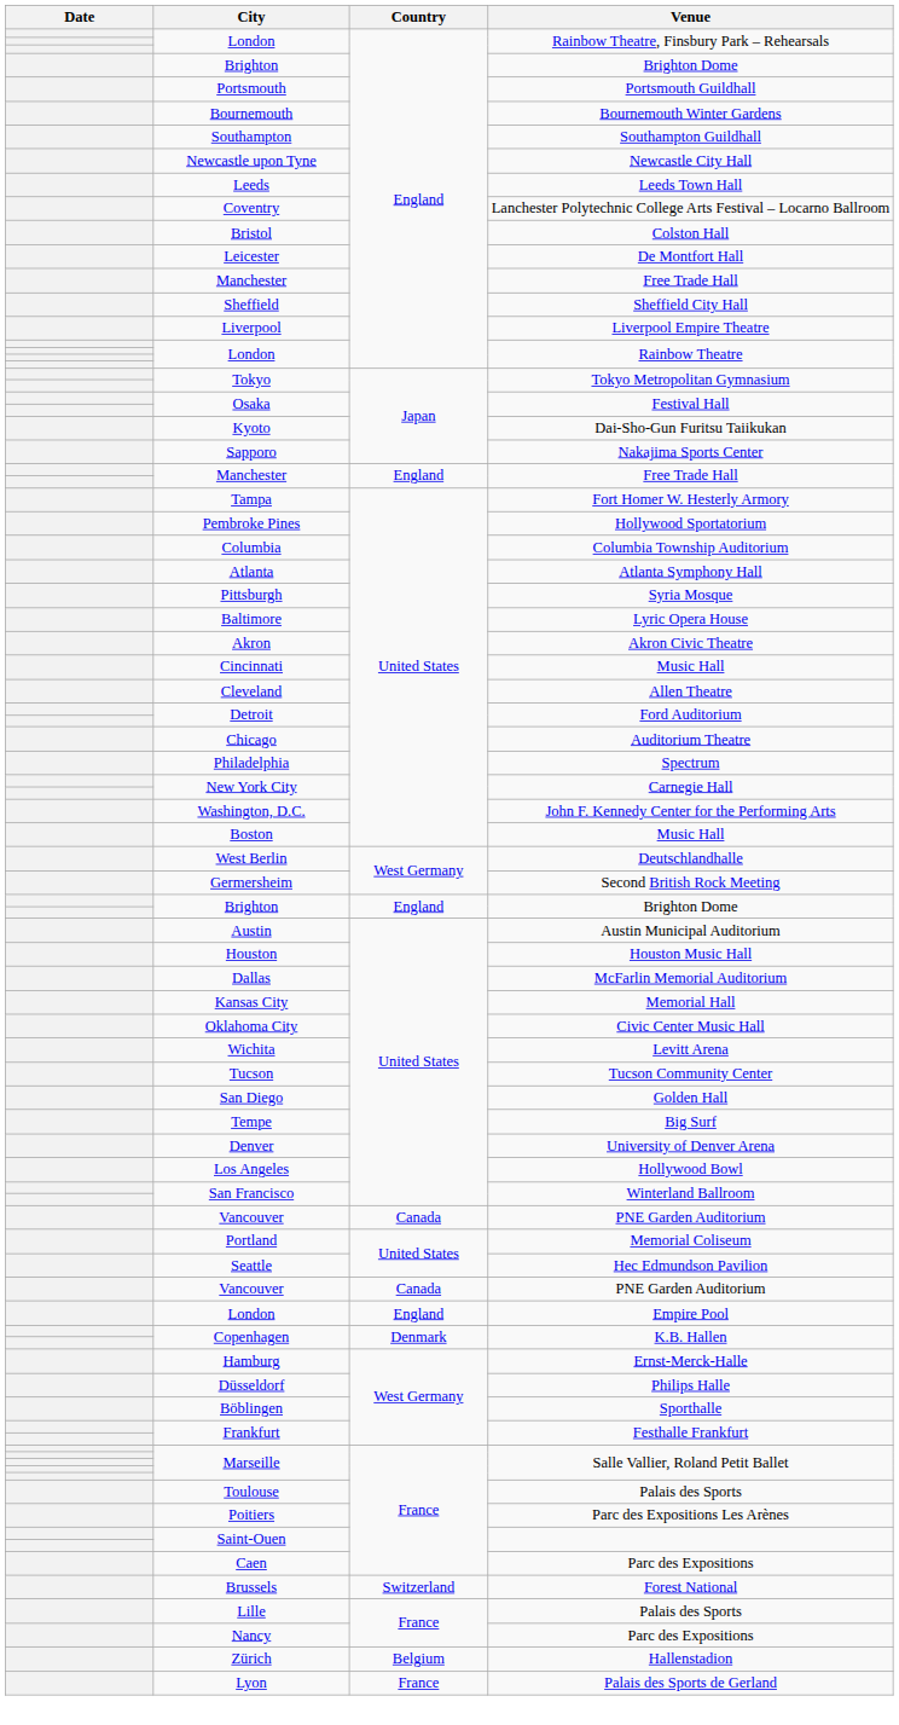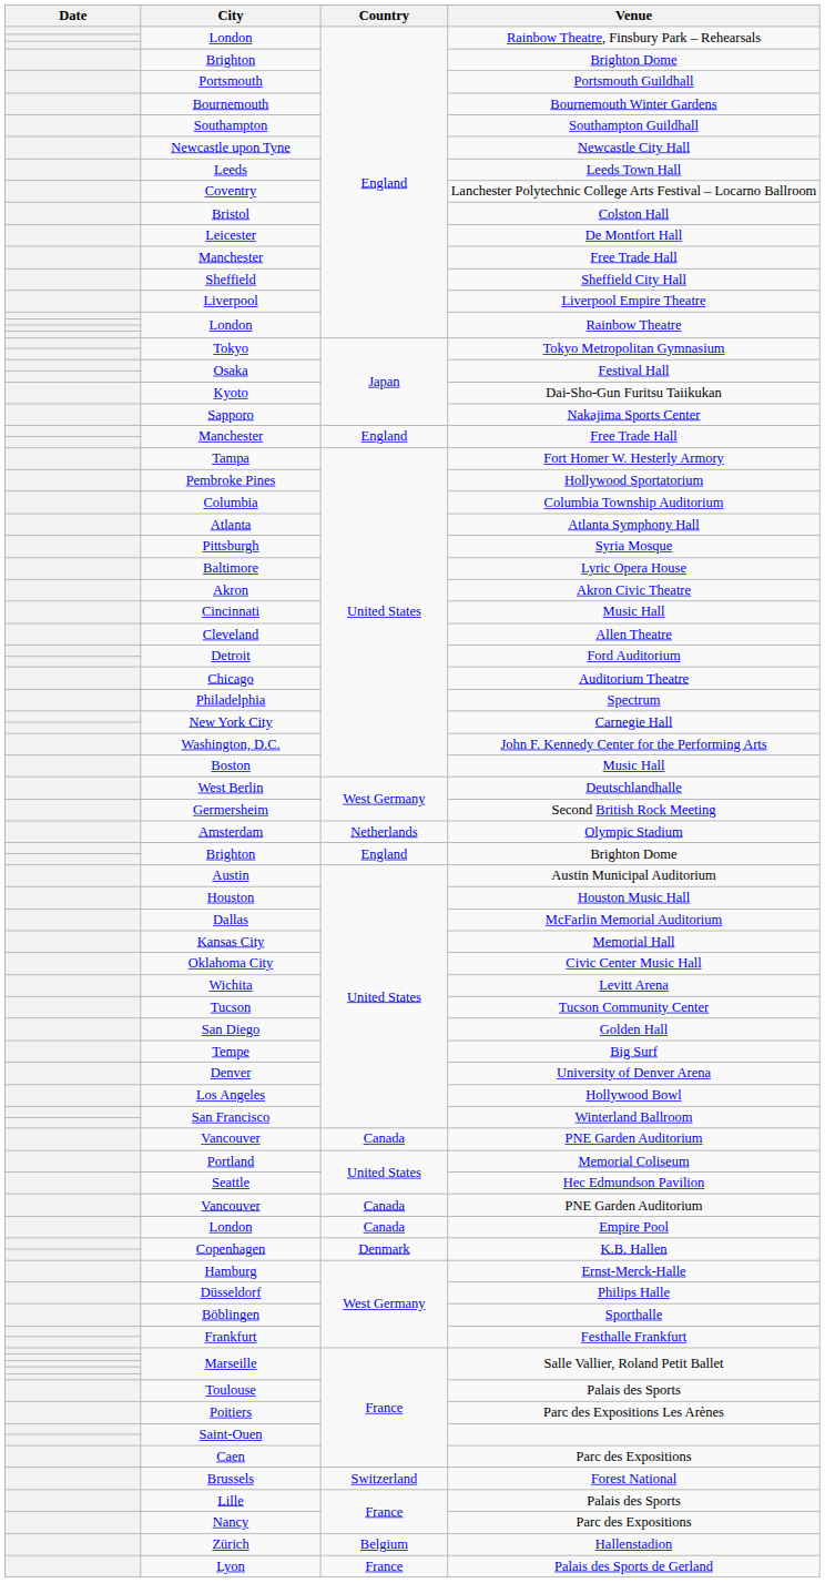 <table class="wikitable plainrowheaders" style="text-align:center;">
 <tr>
 <th scope="col" style="width:150px;">Date</th>
 <th scope="col" style="width:200px;">City</th>
 <th scope="col" style="width:140px;">Country</th>
 <th scope="col">Venue</th>
 </tr>
 <tr>
 <th scope="row"></th>
 <td rowspan="3"><a href='#'>London</a></td>
 <td rowspan="19"><a href='#'>England</a></td>
 <td rowspan="3"><a href='#'>Rainbow Theatre</a>, Finsbury Park – Rehearsals</td>
 </tr>
 <tr>
 <th scope="row"></th>
 </tr>
 <tr>
 <th scope="row"></th>
 </tr>
 <tr>
 <th scope="row"></th>
 <td><a href='#'>Brighton</a></td>
 <td><a href='#'>Brighton Dome</a> </td>
 </tr>
 <tr>
 <th scope="row"></th>
 <td><a href='#'>Portsmouth</a></td>
 <td><a href='#'>Portsmouth Guildhall</a> </td>
 </tr>
 <tr>
 <th scope="row"></th>
 <td><a href='#'>Bournemouth</a></td>
 <td><a href='#'>Bournemouth Winter Gardens</a></td>
 </tr>
 <tr>
 <th scope="row"></th>
 <td><a href='#'>Southampton</a></td>
 <td><a href='#'>Southampton Guildhall</a></td>
 </tr>
 <tr>
 <th scope="row"></th>
 <td><a href='#'>Newcastle upon Tyne</a></td>
 <td><a href='#'>Newcastle City Hall</a></td>
 </tr>
 <tr>
 <th scope="row"></th>
 <td><a href='#'>Leeds</a></td>
 <td><a href='#'>Leeds Town Hall</a></td>
 </tr>
 <tr>
 <th scope="row"></th>
 <td><a href='#'>Coventry</a></td>
 <td>Lanchester Polytechnic College Arts Festival – Locarno Ballroom</td>
 </tr>
 <tr>
 <th scope="row"></th>
 <td><a href='#'>Bristol</a></td>
 <td><a href='#'>Colston Hall</a></td>
 </tr>
 <tr>
 <th scope="row"></th>
 <td><a href='#'>Leicester</a></td>
 <td><a href='#'>De Montfort Hall</a></td>
 </tr>
 <tr>
 <th scope="row"></th>
 <td><a href='#'>Manchester</a></td>
 <td><a href='#'>Free Trade Hall</a> </td>
 </tr>
 <tr>
 <th scope="row"></th>
 <td><a href='#'>Sheffield</a></td>
 <td><a href='#'>Sheffield City Hall</a></td>
 </tr>
 <tr>
 <th scope="row"></th>
 <td><a href='#'>Liverpool</a></td>
 <td><a href='#'>Liverpool Empire Theatre</a></td>
 </tr>
 <tr>
 <th scope="row"></th>
 <td rowspan="4"><a href='#'>London</a></td>
 <td rowspan="4"><a href='#'>Rainbow Theatre</a></td>
 </tr>
 <tr>
 <th scope="row"></th>
 </tr>
 <tr>
 <th scope="row"></th>
 </tr>
 <tr>
 <th scope="row"></th>
 </tr>
 <tr>
 <th scope="row"></th>
 <td rowspan="2"><a href='#'>Tokyo</a></td>
 <td rowspan="6"><a href='#'>Japan</a></td>
 <td rowspan="2"><a href='#'>Tokyo Metropolitan Gymnasium</a></td>
 </tr>
 <tr>
 <th scope="row"></th>
 </tr>
 <tr>
 <th scope="row"></th>
 <td rowspan="2"><a href='#'>Osaka</a></td>
 <td rowspan="2"><a href='#'>Festival Hall</a></td>
 </tr>
 <tr>
 <th scope="row"></th>
 </tr>
 <tr>
 <th scope="row"></th>
 <td><a href='#'>Kyoto</a></td>
 <td>Dai-Sho-Gun Furitsu Taiikukan</td>
 </tr>
 <tr>
 <th scope="row"></th>
 <td><a href='#'>Sapporo</a></td>
 <td><a href='#'>Nakajima Sports Center</a></td>
 </tr>
 <tr>
 <th scope="row"></th>
 <td rowspan="2"><a href='#'>Manchester</a></td>
 <td rowspan="2"><a href='#'>England</a></td>
 <td rowspan="2"><a href='#'>Free Trade Hall</a> </td>
 </tr>
 <tr>
 <th scope="row"></th>
 </tr>
 <tr>
 <th scope="row"></th>
 <td><a href='#'>Tampa</a></td>
 <td rowspan="17"><a href='#'>United States</a></td>
 <td><a href='#'>Fort Homer W. Hesterly Armory</a></td>
 </tr>
 <tr>
 <th scope="row"></th>
 <td><a href='#'>Pembroke Pines</a></td>
 <td><a href='#'>Hollywood Sportatorium</a></td>
 </tr>
 <tr>
 <th scope="row"></th>
 <td><a href='#'>Columbia</a></td>
 <td><a href='#'>Columbia Township Auditorium</a></td>
 </tr>
 <tr>
 <th scope="row"></th>
 <td><a href='#'>Atlanta</a></td>
 <td><a href='#'>Atlanta Symphony Hall</a></td>
 </tr>
 <tr>
 <th scope="row"></th>
 <td><a href='#'>Pittsburgh</a></td>
 <td><a href='#'>Syria Mosque</a></td>
 </tr>
 <tr>
 <th scope="row"></th>
 <td><a href='#'>Baltimore</a></td>
 <td><a href='#'>Lyric Opera House</a></td>
 </tr>
 <tr>
 <th scope="row"></th>
 <td><a href='#'>Akron</a></td>
 <td><a href='#'>Akron Civic Theatre</a></td>
 </tr>
 <tr>
 <th scope="row"></th>
 <td><a href='#'>Cincinnati</a></td>
 <td><a href='#'>Music Hall</a></td>
 </tr>
 <tr>
 <th scope="row"></th>
 <td><a href='#'>Cleveland</a></td>
 <td><a href='#'>Allen Theatre</a></td>
 </tr>
 <tr>
 <th scope="row"></th>
 <td rowspan="2"><a href='#'>Detroit</a></td>
 <td rowspan="2"><a href='#'>Ford Auditorium</a></td>
 </tr>
 <tr>
 <th scope="row"></th>
 </tr>
 <tr>
 <th scope="row"></th>
 <td><a href='#'>Chicago</a></td>
 <td><a href='#'>Auditorium Theatre</a></td>
 </tr>
 <tr>
 <th scope="row"></th>
 <td><a href='#'>Philadelphia</a></td>
 <td><a href='#'>Spectrum</a></td>
 </tr>
 <tr>
 <th scope="row"></th>
 <td rowspan="2"><a href='#'>New York City</a></td>
 <td rowspan="2"><a href='#'>Carnegie Hall</a></td>
 </tr>
 <tr>
 <th scope="row"></th>
 </tr>
 <tr>
 <th scope="row"></th>
 <td><a href='#'>Washington, D.C.</a></td>
 <td><a href='#'>John F. Kennedy Center for the Performing Arts</a></td>
 </tr>
 <tr>
 <th scope="row"></th>
 <td><a href='#'>Boston</a></td>
 <td><a href='#'>Music Hall</a></td>
 </tr>
 <tr>
 <th scope="row"></th>
 <td><a href='#'>West Berlin</a></td>
 <td rowspan="2"><a href='#'>West Germany</a></td>
 <td><a href='#'>Deutschlandhalle</a></td>
 </tr>
 <tr>
 <th scope="row"></th>
 <td><a href='#'>Germersheim</a></td>
 <td>Second <a href='#'>British Rock Meeting</a></td>
 </tr>
 <tr>
 <th scope="row"></th>
+<td><a href='#'>Amsterdam</a></td>
+<td><a href='#'>Netherlands</a></td>
+<td><a href='#'>Olympic Stadium</a></td>
+</tr>
+<tr>
+<th scope="row"></th>
 <td rowspan="2"><a href='#'>Brighton</a></td>
 <td rowspan="2"><a href='#'>England</a></td>
 <td rowspan="2">Brighton Dome </td>
 </tr>
 <tr>
 <th scope="row"></th>
 </tr>
 <tr>
 <th scope="row"></th>
 <td><a href='#'>Austin</a></td>
 <td rowspan="13"><a href='#'>United States</a></td>
 <td>Austin Municipal Auditorium</td>
 </tr>
 <tr>
 <th scope="row"></th>
 <td><a href='#'>Houston</a></td>
 <td><a href='#'>Houston Music Hall</a></td>
 </tr>
 <tr>
 <th scope="row"></th>
 <td><a href='#'>Dallas</a></td>
 <td><a href='#'>McFarlin Memorial Auditorium</a></td>
 </tr>
 <tr>
 <th scope="row"></th>
 <td><a href='#'>Kansas City</a></td>
 <td><a href='#'>Memorial Hall</a></td>
 </tr>
 <tr>
 <th scope="row"></th>
 <td><a href='#'>Oklahoma City</a></td>
 <td><a href='#'>Civic Center Music Hall</a></td>
 </tr>
 <tr>
 <th scope="row"></th>
 <td><a href='#'>Wichita</a></td>
 <td><a href='#'>Levitt Arena</a></td>
 </tr>
 <tr>
 <th scope="row"></th>
 <td><a href='#'>Tucson</a></td>
 <td><a href='#'>Tucson Community Center</a></td>
 </tr>
 <tr>
 <th scope="row"></th>
 <td><a href='#'>San Diego</a></td>
 <td><a href='#'>Golden Hall</a></td>
 </tr>
 <tr>
 <th scope="row"></th>
 <td><a href='#'>Tempe</a></td>
 <td><a href='#'>Big Surf</a></td>
 </tr>
 <tr>
 <th scope="row"></th>
 <td><a href='#'>Denver</a></td>
 <td><a href='#'>University of Denver Arena</a></td>
 </tr>
 <tr>
 <th scope="row"></th>
 <td><a href='#'>Los Angeles</a></td>
 <td><a href='#'>Hollywood Bowl</a></td>
 </tr>
 <tr>
 <th scope="row"></th>
 <td rowspan="2"><a href='#'>San Francisco</a></td>
 <td rowspan="2"><a href='#'>Winterland Ballroom</a></td>
 </tr>
 <tr>
 <th scope="row"></th>
 </tr>
 <tr>
 <th scope="row"></th>
 <td><a href='#'>Vancouver</a></td>
 <td><a href='#'>Canada</a></td>
 <td><a href='#'>PNE Garden Auditorium</a></td>
 </tr>
 <tr>
 <th scope="row"></th>
 <td><a href='#'>Portland</a></td>
 <td rowspan="2"><a href='#'>United States</a></td>
 <td><a href='#'>Memorial Coliseum</a></td>
 </tr>
 <tr>
 <th scope="row"></th>
 <td><a href='#'>Seattle</a></td>
 <td><a href='#'>Hec Edmundson Pavilion</a></td>
 </tr>
 <tr>
 <th scope="row"></th>
 <td><a href='#'>Vancouver</a></td>
 <td><a href='#'>Canada</a></td>
 <td>PNE Garden Auditorium</td>
 </tr>
 <tr>
 <th scope="row"></th>
 <td><a href='#'>London</a></td>
-<td><a href='#'>England</a></td>
+<td><a href='#'>Canada</a></td>
 <td><a href='#'>Empire Pool</a></td>
 </tr>
 <tr>
 <th scope="row"></th>
 <td rowspan="2"><a href='#'>Copenhagen</a></td>
 <td rowspan="2"><a href='#'>Denmark</a></td>
 <td rowspan="2"><a href='#'>K.B. Hallen</a></td>
 </tr>
 <tr>
 <th scope="row"></th>
 </tr>
 <tr>
 <th scope="row"></th>
 <td><a href='#'>Hamburg</a></td>
 <td rowspan="5"><a href='#'>West Germany</a></td>
 <td><a href='#'>Ernst-Merck-Halle</a></td>
 </tr>
 <tr>
 <th scope="row"></th>
 <td><a href='#'>Düsseldorf</a></td>
 <td><a href='#'>Philips Halle</a></td>
 </tr>
 <tr>
 <th scope="row"></th>
 <td><a href='#'>Böblingen</a></td>
 <td><a href='#'>Sporthalle</a></td>
 </tr>
 <tr>
 <th scope="row"></th>
 <td rowspan="2"><a href='#'>Frankfurt</a></td>
 <td rowspan="2"><a href='#'>Festhalle Frankfurt</a></td>
 </tr>
 <tr>
 <th scope="row"></th>
 </tr>
 <tr>
 <th scope="row"></th>
 <td rowspan="5"><a href='#'>Marseille</a></td>
 <td rowspan="10"><a href='#'>France</a></td>
 <td rowspan="5">Salle Vallier, Roland Petit Ballet</td>
 </tr>
 <tr>
 <th scope="row"></th>
 </tr>
 <tr>
 <th scope="row"></th>
 </tr>
 <tr>
 <th scope="row"></th>
 </tr>
 <tr>
 <th scope="row"></th>
 </tr>
 <tr>
 <th scope="row"></th>
 <td><a href='#'>Toulouse</a></td>
 <td>Palais des Sports</td>
 </tr>
 <tr>
 <th scope="row"></th>
 <td><a href='#'>Poitiers</a></td>
 <td>Parc des Expositions Les Arènes</td>
 </tr>
 <tr>
 <th scope="row"></th>
 <td rowspan="2"><a href='#'>Saint-Ouen</a></td>
 <td rowspan="2"></td>
 </tr>
 <tr>
 <th scope="row"></th>
 </tr>
 <tr>
 <th scope="row"></th>
 <td><a href='#'>Caen</a></td>
 <td>Parc des Expositions</td>
 </tr>
 <tr>
 <th scope="row"></th>
 <td><a href='#'>Brussels</a></td>
 <td><a href='#'>Switzerland</a></td>
 <td><a href='#'>Forest National</a></td>
 </tr>
 <tr>
 <th scope="row"></th>
 <td><a href='#'>Lille</a></td>
 <td rowspan="2"><a href='#'>France</a></td>
 <td>Palais des Sports</td>
 </tr>
 <tr>
 <th scope="row"></th>
 <td><a href='#'>Nancy</a></td>
 <td>Parc des Expositions</td>
 </tr>
 <tr>
 <th scope="row"></th>
 <td><a href='#'>Zürich</a></td>
 <td><a href='#'>Belgium</a></td>
 <td><a href='#'>Hallenstadion</a></td>
 </tr>
 <tr>
 <th scope="row"></th>
 <td><a href='#'>Lyon</a></td>
 <td rowspan="5"><a href='#'>France</a></td>
 <td><a href='#'>Palais des Sports de Gerland</a></td>
 </tr>
 </table>
